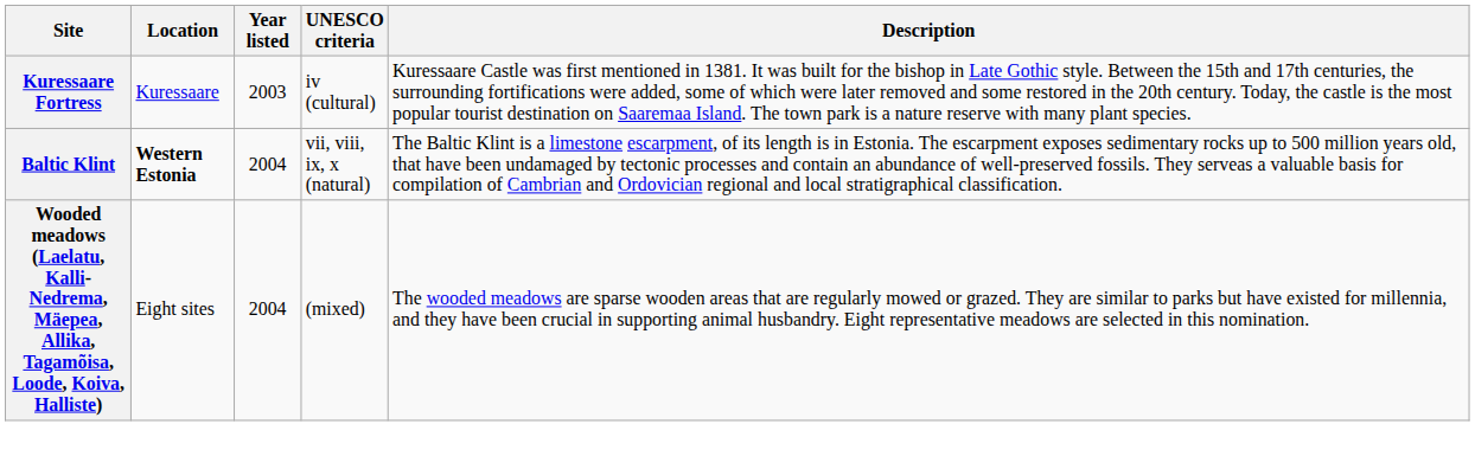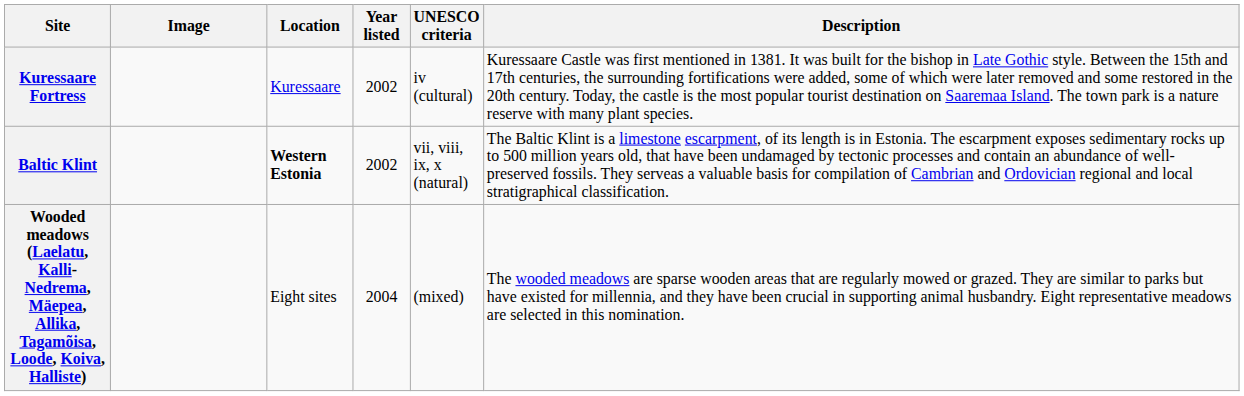 <table class="wikitable sortable plainrowheaders">
 <tr>
 <th style="width:100px;" scope="col">Site</th>
+<th class="unsortable"  style="width:150px;" scope="col">Image</th>
 <th style="width:80px;" scope="col">Location</th>
 <th style="width:50px;" scope="col">Year listed</th>
 <th style="width:60px;" scope="col">UNESCO criteria</th>
 <th scope="col" class="unsortable">Description</th>
 </tr>
 <tr>
 <th scope="row"><a href='#'>Kuressaare Fortress</a></th>
+<td></td>
 <td><a href='#'>Kuressaare</a></td>
-<td align="center">2003</td>
+<td align="center">2002</td>
 <td>iv (cultural)</td>
 <td>Kuressaare Castle was first mentioned in 1381. It was built for the bishop in <a href='#'>Late Gothic</a> style. Between the 15th and 17th centuries, the surrounding fortifications were added, some of which were later removed and some restored in the 20th century. Today, the castle is the most popular tourist destination on <a href='#'>Saaremaa Island</a>. The town park is a nature reserve with many plant species.</td>
 </tr>
 <tr>
 <th scope="row"><a href='#'>Baltic Klint</a></th>
+<td></td>
 <td><strong>Western Estonia</strong></td>
-<td align="center">2004</td>
+<td align="center">2002</td>
 <td>vii, viii, ix, x (natural)</td>
 <td>The Baltic Klint is a <a href='#'>limestone</a> <a href='#'>escarpment</a>,  of its length is in Estonia. The escarpment exposes sedimentary rocks up to 500 million years old, that have been undamaged by tectonic processes and contain an abundance of well-preserved fossils. They serveas a valuable basis for compilation of <a href='#'>Cambrian</a> and <a href='#'>Ordovician</a> regional and local stratigraphical classification.</td>
 </tr>
 <tr>
 <th scope="row">Wooded meadows (<a href='#'>Laelatu</a>, <a href='#'>Kalli</a>-<a href='#'>Nedrema</a>, <a href='#'>Mäepea</a>, <a href='#'>Allika</a>, <a href='#'>Tagamõisa</a>, <a href='#'>Loode</a>, <a href='#'>Koiva</a>, <a href='#'>Halliste</a>)</th>
+<td></td>
 <td>Eight sites</td>
 <td align="center">2004</td>
 <td>(mixed)</td>
 <td>The <a href='#'>wooded meadows</a> are sparse wooden areas that are regularly mowed or grazed. They are similar to parks but have existed for millennia, and they have been crucial in supporting animal husbandry.  Eight representative meadows are selected in this nomination.</td>
 </tr>
 </table>
